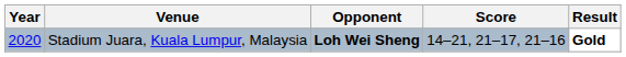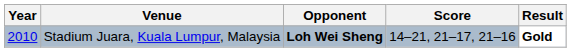 <table class="sortable wikitable" style="font-size: 90%;">
 <tr>
 <th>Year</th>
 <th>Venue</th>
 <th>Opponent</th>
 <th>Score</th>
 <th>Result</th>
 </tr>
 <tr style="background:#AABBCC">
-<td align="center"><a href='#'>2020</a></td>
+<td align="center"><a href='#'>2010</a></td>
 <td align="left">Stadium Juara, <a href='#'>Kuala Lumpur</a>, Malaysia</td>
 <td align="left"><strong> Loh Wei Sheng</strong></td>
 <td align="left">14–21, 21–17, 21–16</td>
 <td style="text-align:left; background:white"> <strong>Gold</strong></td>
 </tr>
 </table>
